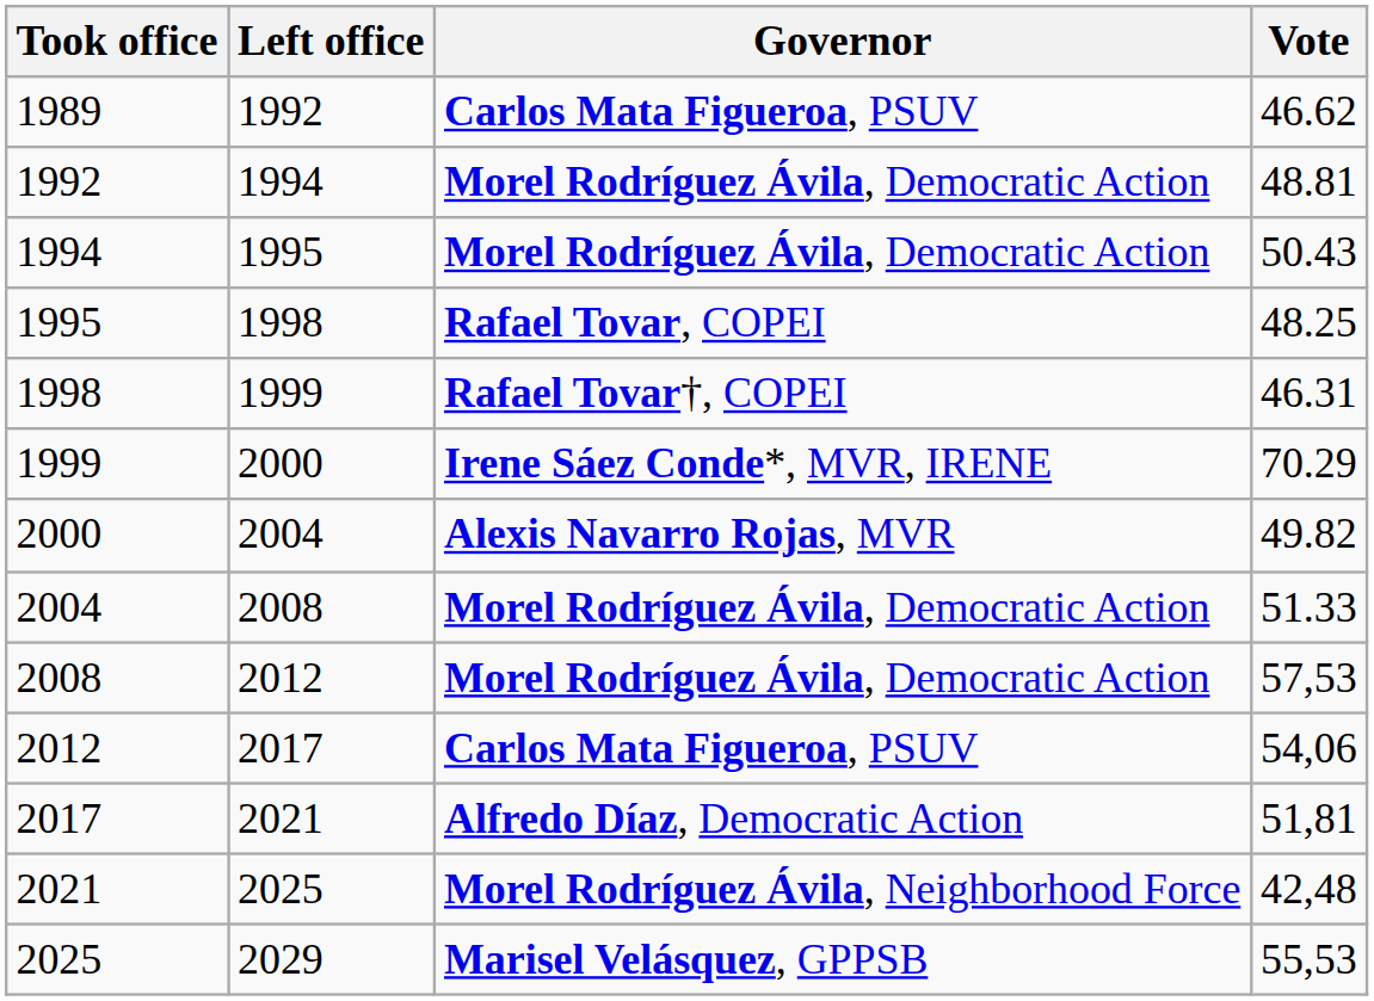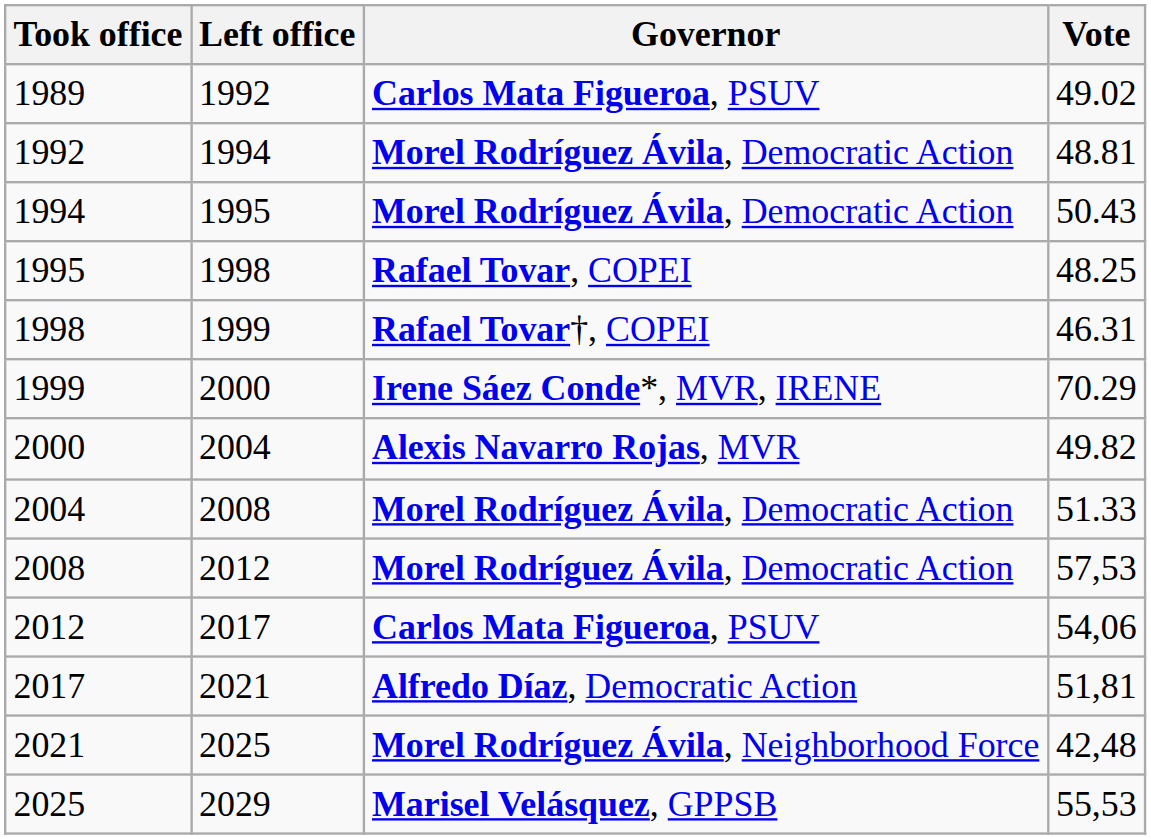 <table class="wikitable" style="font-size: 95%;">
 <tr>
 <th>Took office</th>
 <th>Left office</th>
 <th>Governor</th>
 <th>Vote</th>
 </tr>
 <tr>
 <td>1989</td>
 <td>1992</td>
 <td><strong><a href='#'>Carlos Mata Figueroa</a></strong>, <a href='#'>PSUV</a></td>
-<td>46.62</td>
+<td>49.02</td>
 </tr>
 <tr>
 <td>1992</td>
 <td>1994</td>
 <td><strong><a href='#'>Morel Rodríguez Ávila</a></strong>, <a href='#'>Democratic Action</a></td>
 <td>48.81</td>
 </tr>
 <tr>
 <td>1994</td>
 <td>1995</td>
 <td><strong><a href='#'>Morel Rodríguez Ávila</a></strong>, <a href='#'>Democratic Action</a></td>
 <td>50.43</td>
 </tr>
 <tr>
 <td>1995</td>
 <td>1998</td>
 <td><strong><a href='#'>Rafael Tovar</a></strong>, <a href='#'>COPEI</a></td>
 <td>48.25</td>
 </tr>
 <tr>
 <td>1998</td>
 <td>1999</td>
 <td><strong><a href='#'>Rafael Tovar</a></strong>†, <a href='#'>COPEI</a></td>
 <td>46.31</td>
 </tr>
 <tr>
 <td>1999</td>
 <td>2000</td>
 <td><strong><a href='#'>Irene Sáez Conde</a></strong>*, <a href='#'>MVR</a>, <a href='#'>IRENE</a></td>
 <td>70.29</td>
 </tr>
 <tr>
 <td>2000</td>
 <td>2004</td>
 <td><strong><a href='#'>Alexis Navarro Rojas</a></strong>, <a href='#'>MVR</a></td>
 <td>49.82</td>
 </tr>
 <tr>
 <td>2004</td>
 <td>2008</td>
 <td><strong><a href='#'>Morel Rodríguez Ávila</a></strong>, <a href='#'>Democratic Action</a></td>
 <td>51.33</td>
 </tr>
 <tr>
 <td>2008</td>
 <td>2012</td>
 <td><strong><a href='#'>Morel Rodríguez Ávila</a></strong>, <a href='#'>Democratic Action</a></td>
 <td>57,53</td>
 </tr>
 <tr>
 <td>2012</td>
 <td>2017</td>
 <td><strong><a href='#'>Carlos Mata Figueroa</a></strong>, <a href='#'>PSUV</a></td>
 <td>54,06</td>
 </tr>
 <tr>
 <td>2017</td>
 <td>2021</td>
 <td><strong><a href='#'>Alfredo Díaz</a></strong>, <a href='#'>Democratic Action</a></td>
 <td>51,81</td>
 </tr>
 <tr>
 <td>2021</td>
 <td>2025</td>
 <td><strong><a href='#'>Morel Rodríguez Ávila</a></strong>, <a href='#'>Neighborhood Force</a></td>
 <td>42,48</td>
 </tr>
 <tr>
 <td>2025</td>
 <td>2029</td>
 <td><strong><a href='#'>Marisel Velásquez</a></strong>, <a href='#'>GPPSB</a></td>
 <td>55,53</td>
 </tr>
 </table>
